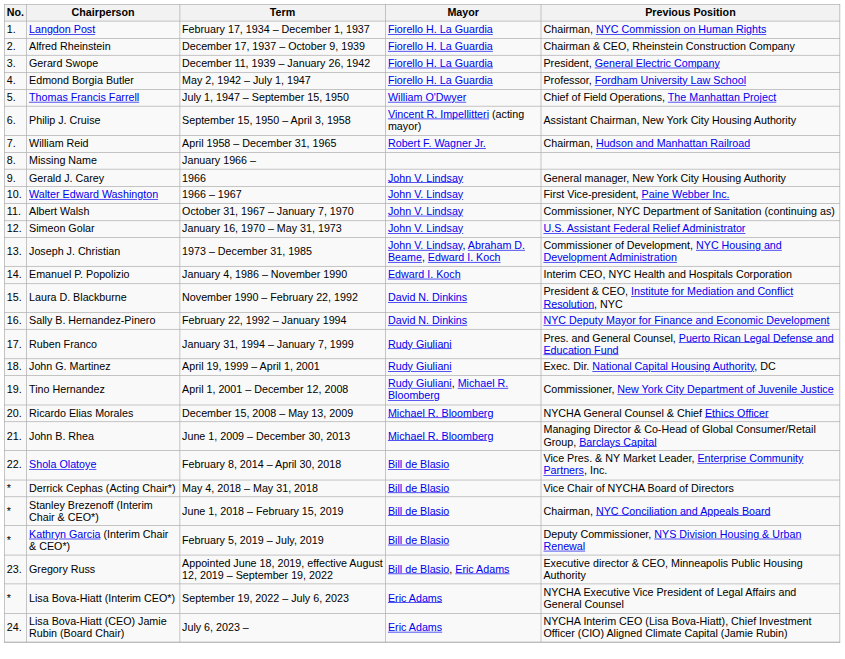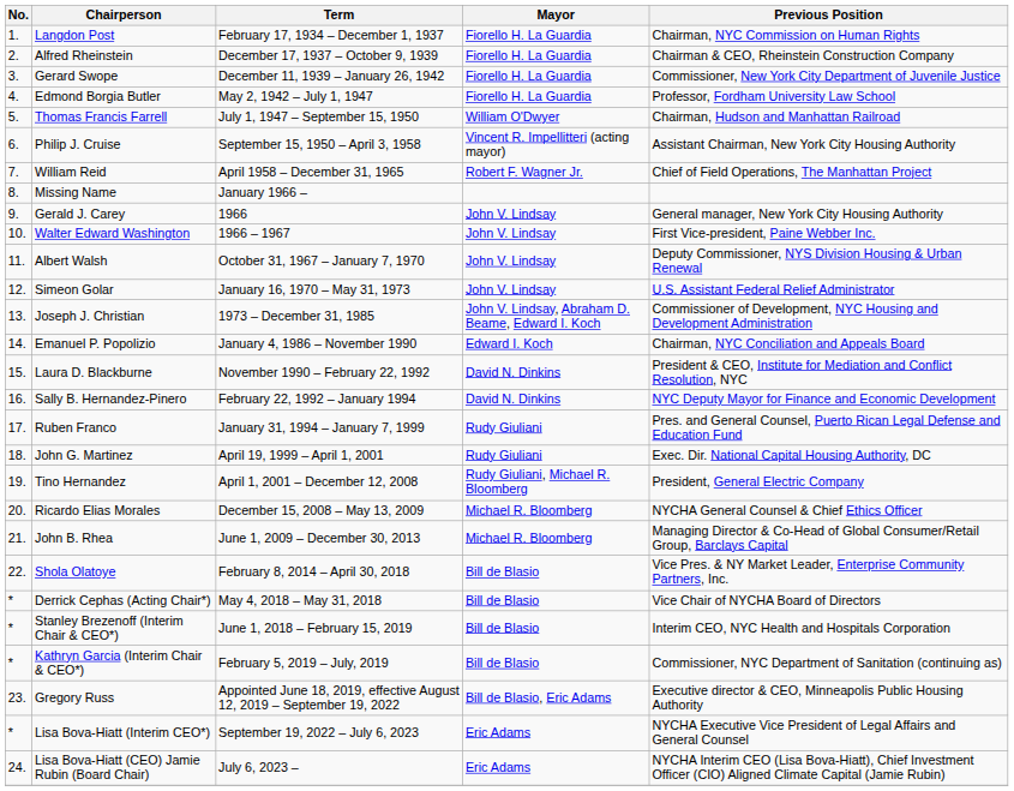 <table class="wikitable">
 <tr>
 <th>No.</th>
 <th>Chairperson</th>
 <th>Term</th>
 <th>Mayor</th>
 <th>Previous Position</th>
 </tr>
 <tr>
 <td>1.</td>
 <td><a href='#'>Langdon Post</a></td>
 <td>February 17, 1934 – December 1, 1937</td>
 <td><a href='#'>Fiorello H. La Guardia</a></td>
 <td>Chairman, <a href='#'>NYC Commission on Human Rights</a></td>
 </tr>
 <tr>
 <td>2.</td>
 <td>Alfred Rheinstein</td>
 <td>December 17, 1937 – October 9, 1939</td>
 <td><a href='#'>Fiorello H. La Guardia</a></td>
 <td>Chairman & CEO, Rheinstein Construction Company</td>
 </tr>
 <tr>
 <td>3.</td>
 <td>Gerard Swope</td>
 <td>December 11, 1939 – January 26, 1942</td>
 <td><a href='#'>Fiorello H. La Guardia</a></td>
-<td>President, <a href='#'>General Electric Company</a></td>
+<td>Commissioner, <a href='#'>New York City Department of Juvenile Justice</a></td>
 </tr>
 <tr>
 <td>4.</td>
 <td>Edmond Borgia Butler</td>
 <td>May 2, 1942 – July 1, 1947</td>
 <td><a href='#'>Fiorello H. La Guardia</a></td>
 <td>Professor, <a href='#'>Fordham University Law School</a></td>
 </tr>
 <tr>
 <td>5.</td>
 <td><a href='#'>Thomas Francis Farrell</a></td>
 <td>July 1, 1947 – September 15, 1950</td>
 <td><a href='#'>William O'Dwyer</a></td>
-<td>Chief of Field Operations, <a href='#'>The Manhattan Project</a></td>
+<td>Chairman, <a href='#'>Hudson and Manhattan Railroad</a></td>
 </tr>
 <tr>
 <td>6.</td>
 <td>Philip J. Cruise</td>
 <td>September 15, 1950 – April 3, 1958</td>
 <td><a href='#'>Vincent R. Impellitteri</a> (acting mayor)</td>
 <td>Assistant Chairman, New York City Housing Authority</td>
 </tr>
 <tr>
 <td>7.</td>
 <td>William Reid</td>
 <td>April 1958 – December 31, 1965</td>
 <td><a href='#'>Robert F. Wagner Jr.</a></td>
-<td>Chairman, <a href='#'>Hudson and Manhattan Railroad</a></td>
+<td>Chief of Field Operations, <a href='#'>The Manhattan Project</a></td>
 </tr>
 <tr>
 <td>8.</td>
 <td>Missing Name</td>
 <td>January 1966 –</td>
 <td></td>
 <td></td>
 </tr>
 <tr>
 <td>9.</td>
 <td>Gerald J. Carey</td>
 <td>1966</td>
 <td><a href='#'>John V. Lindsay</a></td>
 <td>General manager, New York City Housing Authority</td>
 </tr>
 <tr>
 <td>10.</td>
 <td><a href='#'>Walter Edward Washington</a></td>
 <td>1966 – 1967</td>
 <td><a href='#'>John V. Lindsay</a></td>
 <td>First Vice-president, <a href='#'>Paine Webber Inc.</a></td>
 </tr>
 <tr>
 <td>11.</td>
 <td>Albert Walsh</td>
 <td>October 31, 1967 – January 7, 1970</td>
 <td><a href='#'>John V. Lindsay</a></td>
-<td>Commissioner, NYC Department of Sanitation (continuing as)</td>
+<td>Deputy Commissioner, <a href='#'>NYS Division Housing & Urban Renewal</a></td>
 </tr>
 <tr>
 <td>12.</td>
 <td>Simeon Golar</td>
 <td>January 16, 1970 – May 31, 1973</td>
 <td><a href='#'>John V. Lindsay</a></td>
 <td><a href='#'>U.S. Assistant Federal Relief Administrator</a></td>
 </tr>
 <tr>
 <td>13.</td>
 <td>Joseph J. Christian</td>
 <td>1973 – December 31, 1985</td>
 <td><a href='#'>John V. Lindsay</a>, <a href='#'>Abraham D. Beame</a>, <a href='#'>Edward I. Koch</a></td>
 <td>Commissioner of Development, <a href='#'>NYC Housing and Development Administration</a></td>
 </tr>
 <tr>
 <td>14.</td>
 <td>Emanuel P. Popolizio</td>
 <td>January 4, 1986 – November 1990</td>
 <td><a href='#'>Edward I. Koch</a></td>
-<td>Interim CEO, NYC Health and Hospitals Corporation</td>
+<td>Chairman, <a href='#'>NYC Conciliation and Appeals Board</a></td>
 </tr>
 <tr>
 <td>15.</td>
 <td>Laura D. Blackburne</td>
 <td>November 1990 – February 22, 1992</td>
 <td><a href='#'>David N. Dinkins</a></td>
 <td>President & CEO, <a href='#'>Institute for Mediation and Conflict Resolution</a>, NYC</td>
 </tr>
 <tr>
 <td>16.</td>
 <td>Sally B. Hernandez-Pinero</td>
 <td>February 22, 1992 – January 1994</td>
 <td><a href='#'>David N. Dinkins</a></td>
 <td><a href='#'>NYC Deputy Mayor for Finance and Economic Development</a></td>
 </tr>
 <tr>
 <td>17.</td>
 <td>Ruben Franco</td>
 <td>January 31, 1994 – January 7, 1999</td>
 <td><a href='#'>Rudy Giuliani</a></td>
 <td>Pres. and General Counsel, <a href='#'>Puerto Rican Legal Defense and Education Fund</a></td>
 </tr>
 <tr>
 <td>18.</td>
 <td>John G. Martinez</td>
 <td>April 19, 1999 – April 1, 2001</td>
 <td><a href='#'>Rudy Giuliani</a></td>
 <td>Exec. Dir. <a href='#'>National Capital Housing Authority</a>, DC</td>
 </tr>
 <tr>
 <td>19.</td>
 <td>Tino Hernandez</td>
 <td>April 1, 2001 – December 12, 2008</td>
 <td><a href='#'>Rudy Giuliani</a>, <a href='#'>Michael R. Bloomberg</a></td>
-<td>Commissioner, <a href='#'>New York City Department of Juvenile Justice</a></td>
+<td>President, <a href='#'>General Electric Company</a></td>
 </tr>
 <tr>
 <td>20.</td>
 <td>Ricardo Elias Morales</td>
 <td>December 15, 2008 – May 13, 2009</td>
 <td><a href='#'>Michael R. Bloomberg</a></td>
 <td>NYCHA General Counsel & Chief <a href='#'>Ethics Officer</a></td>
 </tr>
 <tr>
 <td>21.</td>
 <td>John B. Rhea</td>
 <td>June 1, 2009 – December 30, 2013</td>
 <td><a href='#'>Michael R. Bloomberg</a></td>
 <td>Managing Director & Co-Head of Global Consumer/Retail Group, <a href='#'>Barclays Capital</a></td>
 </tr>
 <tr>
 <td>22.</td>
 <td><a href='#'>Shola Olatoye</a></td>
 <td>February 8, 2014 – April 30, 2018</td>
 <td><a href='#'>Bill de Blasio</a></td>
 <td>Vice Pres. & NY Market Leader, <a href='#'>Enterprise Community Partners</a>, Inc.</td>
 </tr>
 <tr>
 <td>*</td>
 <td>Derrick Cephas (Acting Chair*)</td>
 <td>May 4, 2018 – May 31, 2018</td>
 <td><a href='#'>Bill de Blasio</a></td>
 <td>Vice Chair of NYCHA Board of Directors</td>
 </tr>
 <tr>
 <td>*</td>
 <td>Stanley Brezenoff (Interim Chair & CEO*)</td>
 <td>June 1, 2018 – February 15, 2019</td>
 <td><a href='#'>Bill de Blasio</a></td>
-<td>Chairman, <a href='#'>NYC Conciliation and Appeals Board</a></td>
+<td>Interim CEO, NYC Health and Hospitals Corporation</td>
 </tr>
 <tr>
 <td>*</td>
 <td><a href='#'>Kathryn Garcia</a> (Interim Chair & CEO*)</td>
 <td>February 5, 2019 – July, 2019</td>
 <td><a href='#'>Bill de Blasio</a></td>
-<td>Deputy Commissioner, <a href='#'>NYS Division Housing & Urban Renewal</a></td>
+<td>Commissioner, NYC Department of Sanitation (continuing as)</td>
 </tr>
 <tr>
 <td>23.</td>
 <td>Gregory Russ</td>
 <td>Appointed June 18, 2019, effective August 12, 2019 – September 19, 2022</td>
 <td><a href='#'>Bill de Blasio</a>, <a href='#'>Eric Adams</a></td>
 <td>Executive director & CEO, Minneapolis Public Housing Authority</td>
 </tr>
 <tr>
 <td>*</td>
 <td>Lisa Bova-Hiatt (Interim CEO*)</td>
 <td>September 19, 2022 – July 6, 2023</td>
 <td><a href='#'>Eric Adams</a></td>
 <td>NYCHA Executive Vice President of Legal Affairs and General Counsel</td>
 </tr>
 <tr>
 <td>24.</td>
 <td>Lisa Bova-Hiatt (CEO) Jamie Rubin (Board Chair)</td>
 <td>July 6, 2023 –</td>
 <td><a href='#'>Eric Adams</a></td>
 <td>NYCHA Interim CEO (Lisa Bova-Hiatt),  Chief Investment Officer (CIO) Aligned Climate Capital (Jamie Rubin)</td>
 </tr>
 <tr>
 </tr>
 </table>
